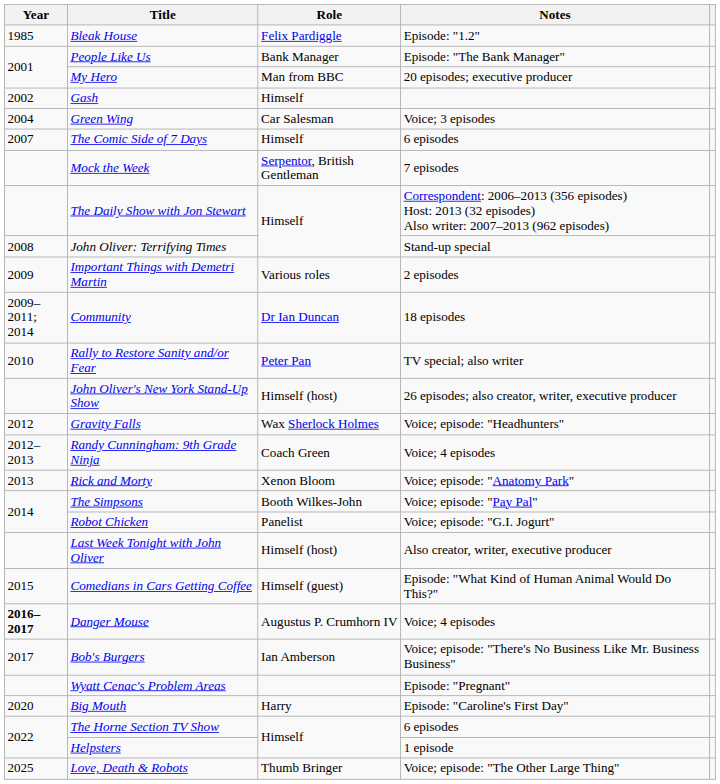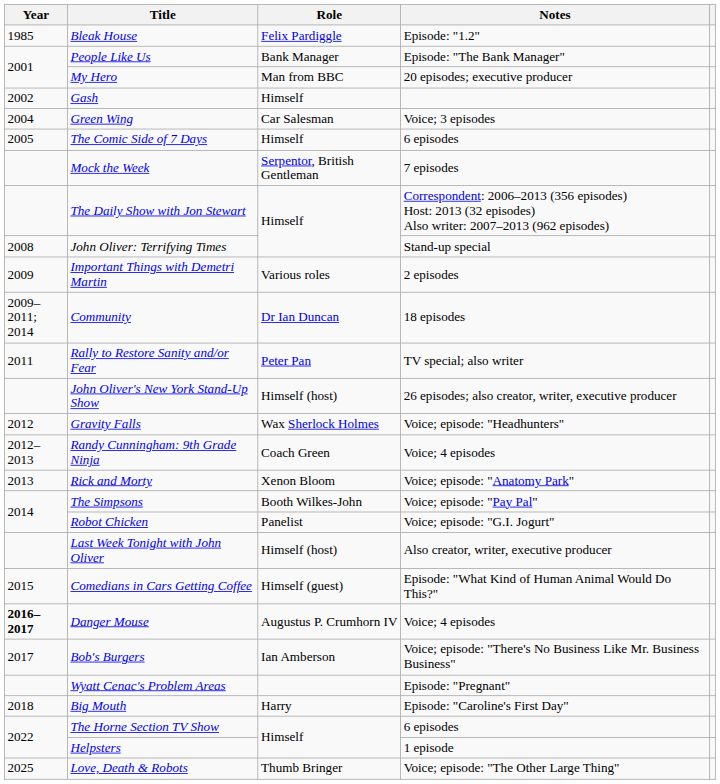 <table class="wikitable sortable unsortable">
 <tr>
 <th>Year</th>
 <th>Title</th>
 <th>Role</th>
 <th class="unsortable">Notes</th>
 <th class="unsortable"></th>
 </tr>
 <tr>
 <td>1985</td>
 <td><em><a href='#'>Bleak House</a></em></td>
 <td><a href='#'>Felix Pardiggle</a></td>
 <td>Episode: "1.2"</td>
 <td></td>
 </tr>
 <tr>
 <td rowspan="2">2001</td>
 <td><em><a href='#'>People Like Us</a></em></td>
 <td>Bank Manager</td>
 <td>Episode: "The Bank Manager"</td>
 <td style="text-align:center;"></td>
 </tr>
 <tr>
 <td><em><a href='#'>My Hero</a></em></td>
 <td>Man from BBC</td>
 <td>20 episodes; executive producer</td>
 <td style="text-align:center;"></td>
 </tr>
 <tr>
 <td>2002</td>
 <td><em><a href='#'>Gash</a></em></td>
 <td>Himself</td>
 <td></td>
 <td style="text-align:center;"></td>
 </tr>
 <tr>
 <td>2004</td>
 <td><em><a href='#'>Green Wing</a></em></td>
 <td>Car Salesman</td>
 <td>Voice; 3 episodes</td>
 <td style="text-align:center;"></td>
 </tr>
 <tr>
-<td>2007</td>
+<td>2005</td>
 <td><em><a href='#'>The Comic Side of 7 Days</a></em></td>
 <td>Himself</td>
 <td>6 episodes</td>
 <td style="text-align:center;"></td>
 </tr>
 <tr>
 <td></td>
 <td><em><a href='#'>Mock the Week</a></em></td>
 <td><a href='#'>Serpentor</a>, British Gentleman</td>
 <td>7 episodes</td>
 <td style="text-align:center;"></td>
 </tr>
 <tr>
 <td></td>
 <td><em><a href='#'>The Daily Show with Jon Stewart</a></em></td>
 <td rowspan="2">Himself</td>
 <td><a href='#'>Correspondent</a>: 2006–2013 (356 episodes)<br>Host: 2013 (32 episodes)<br>Also writer: 2007–2013 (962 episodes)</td>
 <td style="text-align:center;"></td>
 </tr>
 <tr>
 <td>2008</td>
 <td><em>John Oliver: Terrifying Times</em></td>
 <td>Stand-up special</td>
 <td style="text-align:center;"></td>
 </tr>
 <tr>
 <td>2009</td>
 <td><em><a href='#'>Important Things with Demetri Martin</a></em></td>
 <td>Various roles</td>
 <td>2 episodes</td>
 <td style="text-align:center;"></td>
 </tr>
 <tr>
 <td>2009–2011; <br> 2014</td>
 <td><em><a href='#'>Community</a></em></td>
 <td><a href='#'>Dr Ian Duncan</a></td>
 <td>18 episodes</td>
 <td style="text-align:center;"></td>
 </tr>
 <tr>
-<td>2010</td>
+<td>2011</td>
 <td><em><a href='#'>Rally to Restore Sanity and/or Fear</a></em></td>
 <td><a href='#'>Peter Pan</a></td>
 <td>TV special; also writer</td>
 <td style="text-align:center;"></td>
 </tr>
 <tr>
 <td></td>
 <td><em><a href='#'>John Oliver's New York Stand-Up Show</a></em></td>
 <td>Himself (host)</td>
 <td>26 episodes; also creator, writer, executive producer</td>
 <td style="text-align:center;"></td>
 </tr>
 <tr>
 <td>2012</td>
 <td><em><a href='#'>Gravity Falls</a></em></td>
 <td>Wax <a href='#'>Sherlock Holmes</a></td>
 <td>Voice; episode: "Headhunters"</td>
 <td style="text-align:center;"></td>
 </tr>
 <tr>
 <td>2012–2013</td>
 <td><em><a href='#'>Randy Cunningham: 9th Grade Ninja</a></em></td>
 <td>Coach Green</td>
 <td>Voice; 4 episodes</td>
 <td style="text-align:center;"></td>
 </tr>
 <tr>
 <td>2013</td>
 <td><em><a href='#'>Rick and Morty</a></em></td>
 <td>Xenon Bloom</td>
 <td>Voice; episode: "<a href='#'>Anatomy Park</a>"</td>
 <td style="text-align:center;"></td>
 </tr>
 <tr>
 <td rowspan="2">2014</td>
 <td><em><a href='#'>The Simpsons</a></em></td>
 <td>Booth Wilkes-John</td>
 <td>Voice; episode: "<a href='#'>Pay Pal</a>"</td>
 <td style="text-align:center;"></td>
 </tr>
 <tr>
 <td><em><a href='#'>Robot Chicken</a></em></td>
 <td>Panelist</td>
 <td>Voice; episode: "G.I. Jogurt"</td>
 <td style="text-align:center;"></td>
 </tr>
 <tr>
 <td></td>
 <td><em><a href='#'>Last Week Tonight with John Oliver</a></em></td>
 <td>Himself (host)</td>
 <td>Also creator, writer, executive producer</td>
 <td style="text-align:center;"></td>
 </tr>
 <tr>
 <td>2015</td>
 <td><em><a href='#'>Comedians in Cars Getting Coffee</a></em></td>
 <td>Himself (guest)</td>
 <td>Episode: "What Kind of Human Animal Would Do This?"</td>
 <td style="text-align:center;"></td>
 </tr>
 <tr>
 <td><strong>2016–2017</strong></td>
 <td><em><a href='#'>Danger Mouse</a></em></td>
 <td>Augustus P. Crumhorn IV</td>
 <td>Voice; 4 episodes</td>
 <td style="text-align:center;"></td>
 </tr>
 <tr>
 <td>2017</td>
 <td><em><a href='#'>Bob's Burgers</a></em></td>
 <td>Ian Amberson</td>
 <td>Voice; episode: "There's No Business Like Mr. Business Business"</td>
 <td style="text-align:center;"></td>
 </tr>
 <tr>
 <td></td>
 <td><em><a href='#'>Wyatt Cenac's Problem Areas</a></em></td>
 <td></td>
 <td>Episode: "Pregnant"</td>
 <td style="text-align:center;"></td>
 </tr>
 <tr>
-<td>2020</td>
+<td>2018</td>
 <td><em><a href='#'>Big Mouth</a></em></td>
 <td>Harry</td>
 <td>Episode: "Caroline's First Day"</td>
 <td style="text-align:center;"></td>
 </tr>
 <tr>
 <td rowspan="2">2022</td>
 <td><em><a href='#'>The Horne Section TV Show</a></em></td>
 <td rowspan="2">Himself</td>
 <td>6 episodes</td>
 <td style="text-align:center;"></td>
 </tr>
 <tr>
 <td><em><a href='#'>Helpsters</a></em></td>
 <td>1 episode</td>
 <td style="text-align:center;"></td>
 </tr>
 <tr>
 <td>2025</td>
 <td><em><a href='#'>Love, Death & Robots</a></em></td>
 <td>Thumb Bringer</td>
 <td>Voice; episode: "The Other Large Thing"</td>
 <td style="text-align: center;"></td>
 </tr>
 </table>
